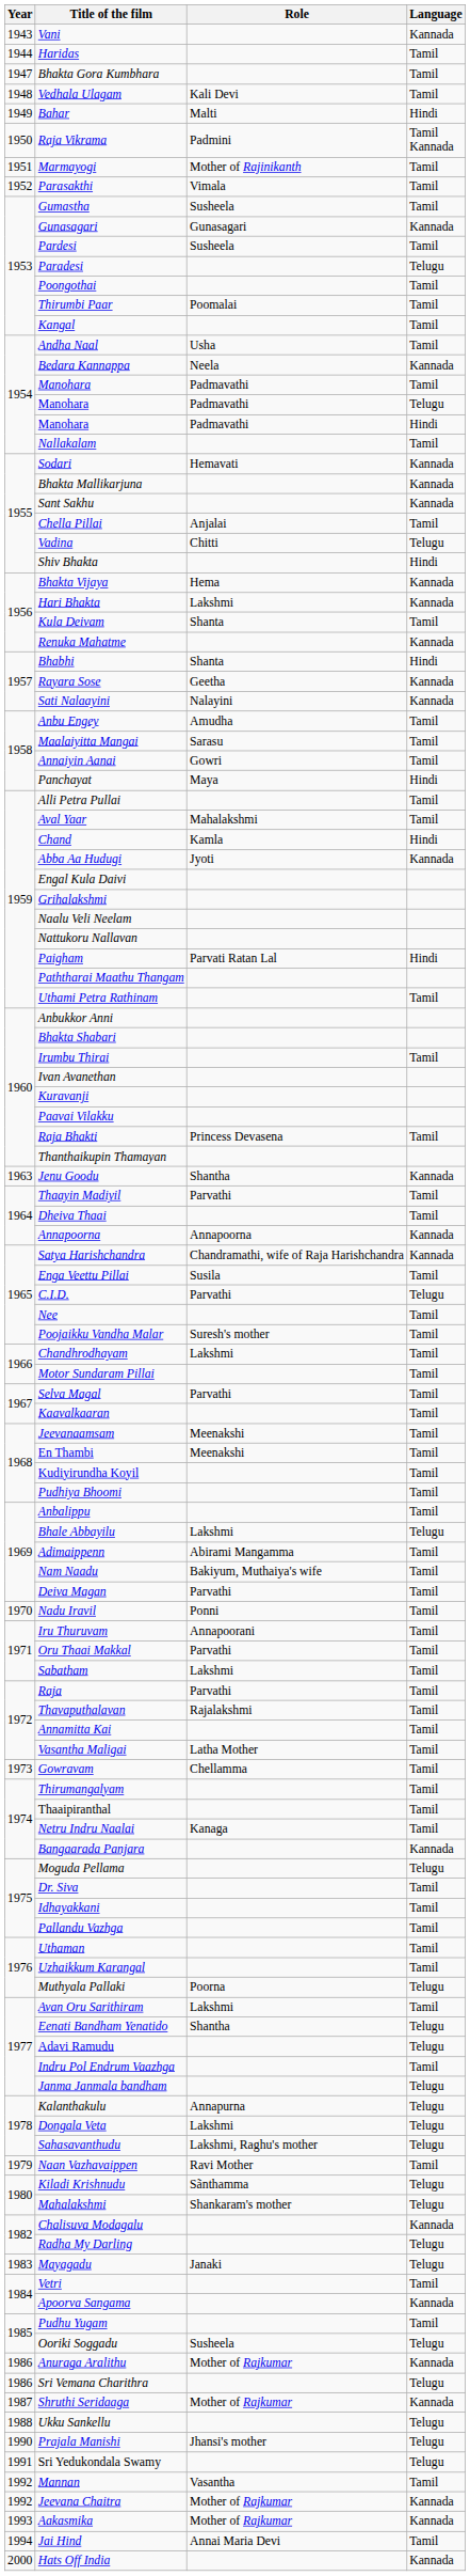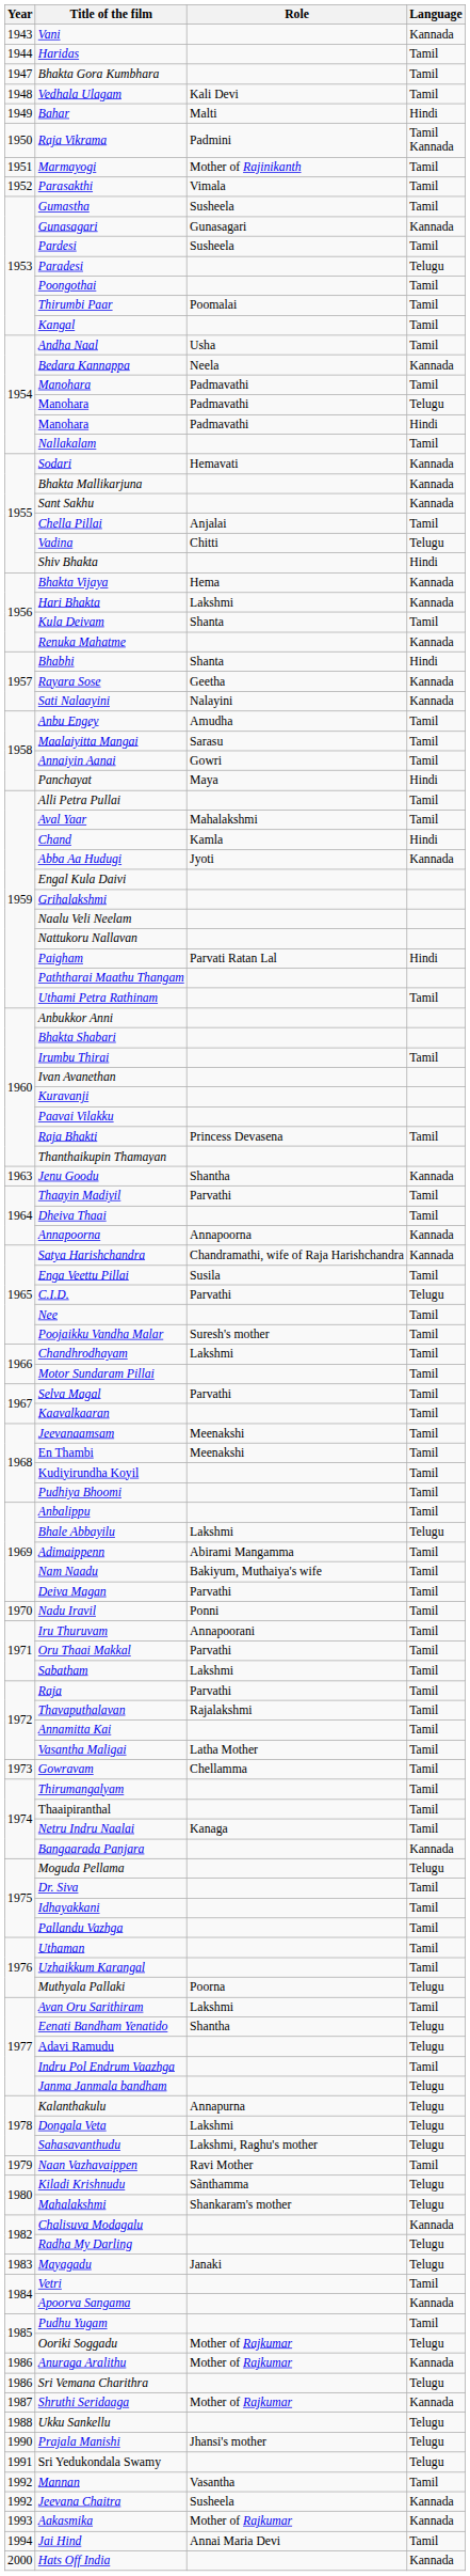 <table class="wikitable">
 <tr>
 <th>Year</th>
 <th>Title of the film</th>
 <th>Role</th>
 <th>Language</th>
 </tr>
 <tr>
 <td>1943</td>
 <td><em><a href='#'>Vani</a></em></td>
 <td></td>
 <td>Kannada</td>
 </tr>
 <tr>
 <td>1944</td>
 <td><em><a href='#'>Haridas</a></em></td>
 <td></td>
 <td>Tamil</td>
 </tr>
 <tr>
 <td>1947</td>
 <td><em>Bhakta Gora Kumbhara</em></td>
 <td></td>
 <td>Tamil</td>
 </tr>
 <tr>
 <td>1948</td>
 <td><em><a href='#'>Vedhala Ulagam</a></em></td>
 <td>Kali Devi</td>
 <td>Tamil</td>
 </tr>
 <tr>
 <td>1949</td>
 <td><em><a href='#'>Bahar</a></em></td>
 <td>Malti</td>
 <td>Hindi</td>
 </tr>
 <tr>
 <td>1950</td>
 <td><em><a href='#'>Raja Vikrama</a></em></td>
 <td>Padmini</td>
 <td>Tamil<br>Kannada</td>
 </tr>
 <tr>
 <td>1951</td>
 <td><em><a href='#'>Marmayogi</a></em></td>
 <td>Mother of <em><a href='#'>Rajinikanth</a></em></td>
 <td>Tamil</td>
 </tr>
 <tr>
 <td>1952</td>
 <td><em><a href='#'>Parasakthi</a></em></td>
 <td>Vimala</td>
 <td>Tamil</td>
 </tr>
 <tr>
 <td rowspan="7">1953</td>
 <td><em><a href='#'>Gumastha</a></em></td>
 <td>Susheela</td>
 <td>Tamil</td>
 </tr>
 <tr>
 <td><em><a href='#'>Gunasagari</a></em></td>
 <td>Gunasagari</td>
 <td>Kannada</td>
 </tr>
 <tr>
 <td><em><a href='#'>Pardesi</a></em></td>
 <td>Susheela</td>
 <td>Tamil</td>
 </tr>
 <tr>
 <td><em><a href='#'>Paradesi</a></em></td>
 <td></td>
 <td>Telugu</td>
 </tr>
 <tr>
 <td><em><a href='#'>Poongothai</a></em></td>
 <td></td>
 <td>Tamil</td>
 </tr>
 <tr>
 <td><em><a href='#'>Thirumbi Paar</a></em></td>
 <td>Poomalai</td>
 <td>Tamil</td>
 </tr>
 <tr>
 <td><em> <a href='#'>Kangal</a></em></td>
 <td></td>
 <td>Tamil</td>
 </tr>
 <tr>
 <td rowspan="6">1954</td>
 <td><em><a href='#'>Andha Naal</a></em></td>
 <td>Usha</td>
 <td>Tamil</td>
 </tr>
 <tr>
 <td><em><a href='#'>Bedara Kannappa</a></em></td>
 <td>Neela</td>
 <td>Kannada</td>
 </tr>
 <tr>
 <td><em><a href='#'>Manohara</a></em></td>
 <td>Padmavathi</td>
 <td>Tamil</td>
 </tr>
 <tr>
 <td><a href='#'>Manohara</a></td>
 <td>Padmavathi</td>
 <td>Telugu</td>
 </tr>
 <tr>
 <td><a href='#'>Manohara</a></td>
 <td>Padmavathi</td>
 <td>Hindi</td>
 </tr>
 <tr>
 <td><em><a href='#'>Nallakalam</a></em></td>
 <td></td>
 <td>Tamil</td>
 </tr>
 <tr>
 <td rowspan=6>1955</td>
 <td><em><a href='#'>Sodari</a></em></td>
 <td>Hemavati</td>
 <td>Kannada</td>
 </tr>
 <tr>
 <td><em>Bhakta Mallikarjuna</em></td>
 <td></td>
 <td>Kannada</td>
 </tr>
 <tr>
 <td><em>Sant Sakhu</em></td>
 <td></td>
 <td>Kannada</td>
 </tr>
 <tr>
 <td><em><a href='#'>Chella Pillai</a></em></td>
 <td>Anjalai</td>
 <td>Tamil</td>
 </tr>
 <tr>
 <td><em><a href='#'>Vadina</a></em></td>
 <td>Chitti</td>
 <td>Telugu</td>
 </tr>
 <tr>
 <td><em>Shiv Bhakta</em></td>
 <td></td>
 <td>Hindi</td>
 </tr>
 <tr>
 <td rowspan=4>1956</td>
 <td><em><a href='#'>Bhakta Vijaya</a></em></td>
 <td>Hema</td>
 <td>Kannada</td>
 </tr>
 <tr>
 <td><em><a href='#'>Hari Bhakta</a></em></td>
 <td>Lakshmi</td>
 <td>Kannada</td>
 </tr>
 <tr>
 <td><em><a href='#'>Kula Deivam</a></em></td>
 <td>Shanta</td>
 <td>Tamil</td>
 </tr>
 <tr>
 <td><em><a href='#'>Renuka Mahatme</a></em></td>
 <td></td>
 <td>Kannada</td>
 </tr>
 <tr>
 <td rowspan=3>1957</td>
 <td><em><a href='#'>Bhabhi</a></em></td>
 <td>Shanta</td>
 <td>Hindi</td>
 </tr>
 <tr>
 <td><em><a href='#'>Rayara Sose</a></em></td>
 <td>Geetha</td>
 <td>Kannada</td>
 </tr>
 <tr>
 <td><em><a href='#'>Sati Nalaayini</a></em></td>
 <td>Nalayini</td>
 <td>Kannada</td>
 </tr>
 <tr>
 <td rowspan=4>1958</td>
 <td><em><a href='#'>Anbu Engey</a></em></td>
 <td>Amudha</td>
 <td>Tamil</td>
 </tr>
 <tr>
 <td><em><a href='#'>Maalaiyitta Mangai</a></em></td>
 <td>Sarasu</td>
 <td>Tamil</td>
 </tr>
 <tr>
 <td><em><a href='#'>Annaiyin Aanai</a></em></td>
 <td>Gowri</td>
 <td>Tamil</td>
 </tr>
 <tr>
 <td><em>Panchayat</em></td>
 <td>Maya</td>
 <td>Hindi</td>
 </tr>
 <tr>
 <td rowspan=11>1959</td>
 <td><em>Alli Petra Pullai</em></td>
 <td></td>
 <td>Tamil</td>
 </tr>
 <tr>
 <td><em><a href='#'>Aval Yaar</a></em></td>
 <td>Mahalakshmi</td>
 <td>Tamil</td>
 </tr>
 <tr>
 <td><em><a href='#'>Chand</a></em></td>
 <td>Kamla</td>
 <td>Hindi</td>
 </tr>
 <tr>
 <td><em><a href='#'>Abba Aa Hudugi</a></em></td>
 <td>Jyoti</td>
 <td>Kannada</td>
 </tr>
 <tr>
 <td><em>Engal Kula Daivi</em></td>
 <td></td>
 <td></td>
 </tr>
 <tr>
 <td><em><a href='#'>Grihalakshmi</a></em></td>
 <td></td>
 <td></td>
 </tr>
 <tr>
 <td><em>Naalu Veli Neelam</em></td>
 <td></td>
 <td></td>
 </tr>
 <tr>
 <td><em>Nattukoru Nallavan</em></td>
 <td></td>
 <td></td>
 </tr>
 <tr>
 <td><em><a href='#'>Paigham</a></em></td>
 <td>Parvati Ratan Lal</td>
 <td>Hindi</td>
 </tr>
 <tr>
 <td><em><a href='#'>Paththarai Maathu Thangam</a></em></td>
 <td></td>
 <td></td>
 </tr>
 <tr>
 <td><em><a href='#'>Uthami Petra Rathinam</a></em></td>
 <td></td>
 <td>Tamil</td>
 </tr>
 <tr>
 <td rowspan=8>1960</td>
 <td><em>Anbukkor Anni</em></td>
 <td></td>
 <td></td>
 </tr>
 <tr>
 <td><em><a href='#'>Bhakta Shabari</a></em></td>
 <td></td>
 <td></td>
 </tr>
 <tr>
 <td><em><a href='#'>Irumbu Thirai</a></em></td>
 <td></td>
 <td>Tamil</td>
 </tr>
 <tr>
 <td><em>Ivan Avanethan</em></td>
 <td></td>
 <td></td>
 </tr>
 <tr>
 <td><em><a href='#'>Kuravanji</a></em></td>
 <td></td>
 <td></td>
 </tr>
 <tr>
 <td><em><a href='#'>Paavai Vilakku</a></em></td>
 <td></td>
 <td></td>
 </tr>
 <tr>
 <td><em><a href='#'>Raja Bhakti</a></em></td>
 <td>Princess Devasena</td>
 <td>Tamil</td>
 </tr>
 <tr>
 <td><em>Thanthaikupin Thamayan</em></td>
 <td></td>
 <td></td>
 </tr>
 <tr>
 <td rowspan="1">1963</td>
 <td><em><a href='#'>Jenu Goodu</a></em></td>
 <td>Shantha</td>
 <td>Kannada</td>
 </tr>
 <tr>
 <td rowspan="3">1964</td>
 <td><em><a href='#'>Thaayin Madiyil</a></em></td>
 <td>Parvathi</td>
 <td>Tamil</td>
 </tr>
 <tr>
 <td><em><a href='#'>Dheiva Thaai</a></em></td>
 <td></td>
 <td>Tamil</td>
 </tr>
 <tr>
 <td><em><a href='#'>Annapoorna</a></em></td>
 <td>Annapoorna</td>
 <td>Kannada</td>
 </tr>
 <tr>
 <td rowspan="5">1965</td>
 <td><em><a href='#'>Satya Harishchandra</a></em></td>
 <td>Chandramathi, wife of Raja Harishchandra</td>
 <td>Kannada</td>
 </tr>
 <tr>
 <td><em><a href='#'>Enga Veettu Pillai</a></em></td>
 <td>Susila</td>
 <td>Tamil</td>
 </tr>
 <tr>
 <td><em><a href='#'>C.I.D.</a></em></td>
 <td>Parvathi</td>
 <td>Telugu</td>
 </tr>
 <tr>
 <td><em><a href='#'>Nee</a></em></td>
 <td></td>
 <td>Tamil</td>
 </tr>
 <tr>
 <td><em><a href='#'>Poojaikku Vandha Malar</a></em></td>
 <td>Suresh's mother</td>
 <td>Tamil</td>
 </tr>
 <tr>
 <td rowspan=2>1966</td>
 <td><em><a href='#'>Chandhrodhayam</a></em></td>
 <td>Lakshmi</td>
 <td>Tamil</td>
 </tr>
 <tr>
 <td><em><a href='#'>Motor Sundaram Pillai</a></em></td>
 <td></td>
 <td>Tamil</td>
 </tr>
 <tr>
 <td rowspan=2>1967</td>
 <td><em><a href='#'>Selva Magal</a></em></td>
 <td>Parvathi</td>
 <td>Tamil</td>
 </tr>
 <tr>
 <td><em><a href='#'>Kaavalkaaran</a></em></td>
 <td></td>
 <td>Tamil</td>
 </tr>
 <tr>
 <td rowspan="4">1968</td>
 <td><em><a href='#'>Jeevanaamsam</a></em></td>
 <td>Meenakshi</td>
 <td>Tamil</td>
 </tr>
 <tr>
 <td><a href='#'>En Thambi</a></td>
 <td>Meenakshi</td>
 <td>Tamil</td>
 </tr>
 <tr>
 <td><a href='#'>Kudiyirundha Koyil</a></td>
 <td></td>
 <td>Tamil</td>
 </tr>
 <tr>
 <td><em><a href='#'>Pudhiya Bhoomi</a></em></td>
 <td></td>
 <td>Tamil</td>
 </tr>
 <tr>
 <td rowspan="5">1969</td>
 <td><em><a href='#'>Anbalippu</a></em></td>
 <td></td>
 <td>Tamil</td>
 </tr>
 <tr>
 <td><em><a href='#'>Bhale Abbayilu</a></em></td>
 <td>Lakshmi</td>
 <td>Telugu</td>
 </tr>
 <tr>
 <td><em><a href='#'>Adimaippenn</a></em></td>
 <td>Abirami Mangamma</td>
 <td>Tamil</td>
 </tr>
 <tr>
 <td><em><a href='#'>Nam Naadu</a></em></td>
 <td>Bakiyum, Muthaiya's wife</td>
 <td>Tamil</td>
 </tr>
 <tr>
 <td><em><a href='#'>Deiva Magan</a></em></td>
 <td>Parvathi</td>
 <td>Tamil</td>
 </tr>
 <tr>
 <td>1970</td>
 <td><em><a href='#'>Nadu Iravil</a></em></td>
 <td>Ponni</td>
 <td>Tamil</td>
 </tr>
 <tr>
 <td rowspan="3">1971</td>
 <td><em><a href='#'>Iru Thuruvam</a></em></td>
 <td>Annapoorani</td>
 <td>Tamil</td>
 </tr>
 <tr>
 <td><em><a href='#'>Oru Thaai Makkal</a></em></td>
 <td>Parvathi</td>
 <td>Tamil</td>
 </tr>
 <tr>
 <td><em><a href='#'>Sabatham</a></em></td>
 <td>Lakshmi</td>
 <td>Tamil</td>
 </tr>
 <tr>
 <td rowspan="4">1972</td>
 <td><em><a href='#'>Raja</a></em></td>
 <td>Parvathi</td>
 <td>Tamil</td>
 </tr>
 <tr>
 <td><em><a href='#'>Thavaputhalavan</a></em></td>
 <td>Rajalakshmi</td>
 <td>Tamil</td>
 </tr>
 <tr>
 <td><em><a href='#'>Annamitta Kai</a></em></td>
 <td></td>
 <td>Tamil</td>
 </tr>
 <tr>
 <td><em><a href='#'>Vasantha Maligai</a></em></td>
 <td>Latha Mother</td>
 <td>Tamil</td>
 </tr>
 <tr>
 <td>1973</td>
 <td><em><a href='#'>Gowravam</a></em></td>
 <td>Chellamma</td>
 <td>Tamil</td>
 </tr>
 <tr>
 <td rowspan="4">1974</td>
 <td><em><a href='#'>Thirumangalyam</a></em></td>
 <td></td>
 <td>Tamil</td>
 </tr>
 <tr>
 <td>Thaaipiranthal</td>
 <td></td>
 <td>Tamil</td>
 </tr>
 <tr>
 <td><em><a href='#'>Netru Indru Naalai</a></em></td>
 <td>Kanaga</td>
 <td>Tamil</td>
 </tr>
 <tr>
 <td><em><a href='#'>Bangaarada Panjara</a></em></td>
 <td></td>
 <td>Kannada</td>
 </tr>
 <tr>
 <td rowspan="4">1975</td>
 <td><em>Moguda Pellama</em></td>
 <td></td>
 <td>Telugu</td>
 </tr>
 <tr>
 <td><em><a href='#'>Dr. Siva</a></em></td>
 <td></td>
 <td>Tamil</td>
 </tr>
 <tr>
 <td><em><a href='#'>Idhayakkani</a></em></td>
 <td></td>
 <td>Tamil</td>
 </tr>
 <tr>
 <td><em><a href='#'>Pallandu Vazhga</a></em></td>
 <td></td>
 <td>Tamil</td>
 </tr>
 <tr>
 <td rowspan="3">1976</td>
 <td><em><a href='#'>Uthaman</a></em></td>
 <td></td>
 <td>Tamil</td>
 </tr>
 <tr>
 <td><em><a href='#'>Uzhaikkum Karangal</a></em></td>
 <td></td>
 <td>Tamil</td>
 </tr>
 <tr>
 <td><em>Muthyala Pallaki</em></td>
 <td>Poorna</td>
 <td>Telugu</td>
 </tr>
 <tr>
 <td rowspan="5">1977</td>
 <td><em><a href='#'>Avan Oru Sarithiram</a></em></td>
 <td>Lakshmi</td>
 <td>Tamil</td>
 </tr>
 <tr>
 <td><em><a href='#'>Eenati Bandham Yenatido</a></em></td>
 <td>Shantha</td>
 <td>Telugu</td>
 </tr>
 <tr>
 <td><a href='#'>Adavi Ramudu</a></td>
 <td></td>
 <td>Telugu</td>
 </tr>
 <tr>
 <td><em><a href='#'>Indru Pol Endrum Vaazhga</a></em></td>
 <td></td>
 <td>Tamil</td>
 </tr>
 <tr>
 <td><em><a href='#'>Janma Janmala bandham</a></em></td>
 <td></td>
 <td>Telugu</td>
 </tr>
 <tr>
 <td rowspan="3">1978</td>
 <td><em>Kalanthakulu</em></td>
 <td>Annapurna</td>
 <td>Telugu</td>
 </tr>
 <tr>
 <td><em><a href='#'>Dongala Veta</a></em></td>
 <td>Lakshmi</td>
 <td>Telugu</td>
 </tr>
 <tr>
 <td><em><a href='#'>Sahasavanthudu</a></em></td>
 <td>Lakshmi, Raghu's mother</td>
 <td>Telugu</td>
 </tr>
 <tr>
 <td>1979</td>
 <td><em><a href='#'>Naan Vazhavaippen</a></em></td>
 <td>Ravi Mother</td>
 <td>Tamil</td>
 </tr>
 <tr>
 <td rowspan="2">1980</td>
 <td><em><a href='#'>Kiladi Krishnudu</a></em></td>
 <td>Sãnthamma</td>
 <td>Telugu</td>
 </tr>
 <tr>
 <td><em><a href='#'>Mahalakshmi</a></em></td>
 <td>Shankaram's mother</td>
 <td>Telugu</td>
 </tr>
 <tr>
 <td rowspan="2">1982</td>
 <td><em><a href='#'>Chalisuva Modagalu</a></em></td>
 <td></td>
 <td>Kannada</td>
 </tr>
 <tr>
 <td><em><a href='#'>Radha My Darling</a></em></td>
 <td></td>
 <td>Telugu</td>
 </tr>
 <tr>
 <td>1983</td>
 <td><em><a href='#'>Mayagadu</a></em></td>
 <td>Janaki</td>
 <td>Telugu</td>
 </tr>
 <tr>
 <td rowspan="2">1984</td>
 <td><em><a href='#'>Vetri</a></em></td>
 <td></td>
 <td>Tamil</td>
 </tr>
 <tr>
 <td><em><a href='#'>Apoorva Sangama</a></em></td>
 <td></td>
 <td>Kannada</td>
 </tr>
 <tr>
 <td rowspan="2">1985</td>
 <td><em><a href='#'>Pudhu Yugam</a></em></td>
 <td></td>
 <td>Tamil</td>
 </tr>
 <tr>
 <td><em>Ooriki Soggadu</em></td>
-<td>Susheela</td>
+<td>Mother of <em><a href='#'>Rajkumar</a></em></td>
 <td>Telugu</td>
 </tr>
 <tr>
 <td>1986</td>
 <td><em><a href='#'>Anuraga Aralithu</a></em></td>
 <td>Mother of <em><a href='#'>Rajkumar</a></em></td>
 <td>Kannada</td>
 </tr>
 <tr>
 <td>1986</td>
 <td><em>Sri Vemana Charithra</em></td>
 <td></td>
 <td>Telugu</td>
 </tr>
 <tr>
 <td>1987</td>
 <td><em><a href='#'>Shruthi Seridaaga</a></em></td>
 <td>Mother of <em><a href='#'>Rajkumar</a></em></td>
 <td>Kannada</td>
 </tr>
 <tr>
 <td>1988</td>
 <td><em>Ukku Sankellu</em></td>
 <td></td>
 <td>Telugu</td>
 </tr>
 <tr>
 <td>1990</td>
 <td><em><a href='#'>Prajala Manishi</a></em></td>
 <td>Jhansi's mother</td>
 <td>Telugu</td>
 </tr>
 <tr>
 <td>1991</td>
 <td>Sri Yedukondala Swamy</td>
 <td></td>
 <td>Telugu</td>
 </tr>
 <tr>
 <td>1992</td>
 <td><em><a href='#'>Mannan</a></em></td>
 <td>Vasantha</td>
 <td>Tamil</td>
 </tr>
 <tr>
 <td>1992</td>
 <td><em><a href='#'>Jeevana Chaitra</a></em></td>
-<td>Mother of <em><a href='#'>Rajkumar</a></em></td>
+<td>Susheela</td>
 <td>Kannada</td>
 </tr>
 <tr>
 <td>1993</td>
 <td><em><a href='#'>Aakasmika</a></em></td>
 <td>Mother of <em><a href='#'>Rajkumar</a></em></td>
 <td>Kannada</td>
 </tr>
 <tr>
 <td>1994</td>
 <td><em><a href='#'>Jai Hind</a></em></td>
 <td>Annai Maria Devi</td>
 <td>Tamil</td>
 </tr>
 <tr>
 <td>2000</td>
 <td><em><a href='#'>Hats Off India</a></em></td>
 <td></td>
 <td>Kannada</td>
 </tr>
 </table>
